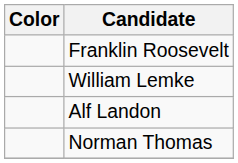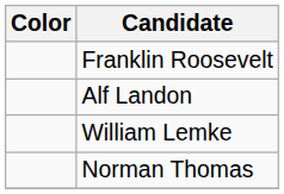 <table class="wikitable floatright">
 <tr>
 <th>Color</th>
 <th>Candidate</th>
 </tr>
 <tr>
 <td></td>
 <td>Franklin Roosevelt</td>
 </tr>
 <tr>
 <td></td>
-<td>William Lemke</td>
+<td>Alf Landon</td>
 </tr>
 <tr>
 <td></td>
-<td>Alf Landon</td>
+<td>William Lemke</td>
 </tr>
 <tr>
 <td></td>
 <td>Norman Thomas</td>
 </tr>
 <tr>
 </tr>
 </table>
